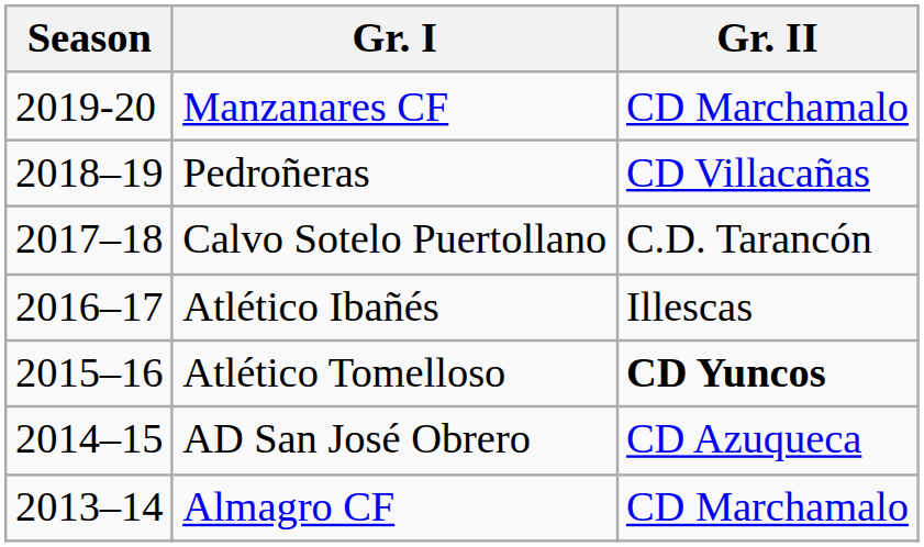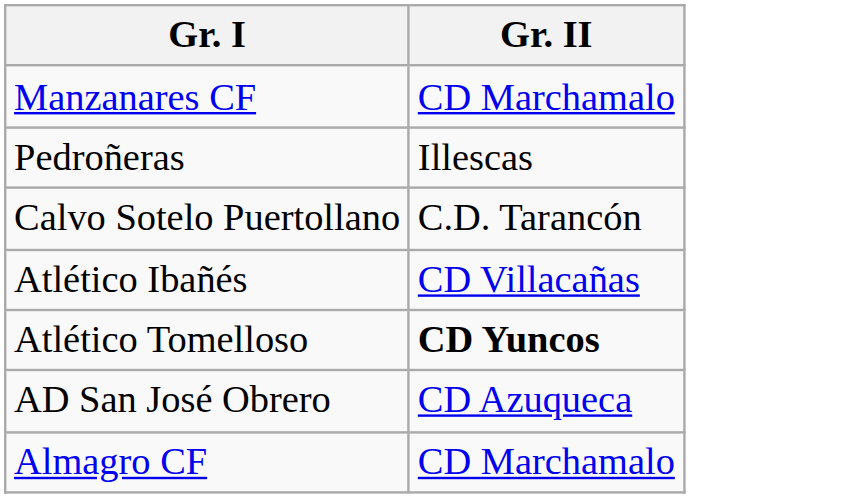 <table class="wikitable">
 <tr>
-<th>Season</th>
 <th>Gr. I</th>
 <th>Gr. II</th>
 </tr>
 <tr>
-<td>2019-20</td>
 <td><a href='#'>Manzanares CF</a></td>
 <td><a href='#'>CD Marchamalo</a></td>
 </tr>
 <tr>
-<td>2018–19</td>
 <td>Pedroñeras</td>
-<td><a href='#'>CD Villacañas</a></td>
+<td>Illescas</td>
 </tr>
 <tr>
-<td>2017–18</td>
 <td>Calvo Sotelo Puertollano</td>
 <td>C.D. Tarancón</td>
 </tr>
 <tr>
-<td>2016–17</td>
 <td>Atlético Ibañés</td>
-<td>Illescas</td>
+<td><a href='#'>CD Villacañas</a></td>
 </tr>
 <tr>
-<td>2015–16</td>
 <td>Atlético Tomelloso</td>
 <td><strong>CD Yuncos</strong></td>
 </tr>
 <tr>
-<td>2014–15</td>
 <td>AD San José Obrero</td>
 <td><a href='#'>CD Azuqueca</a></td>
 </tr>
 <tr>
-<td>2013–14</td>
 <td><a href='#'>Almagro CF</a></td>
 <td><a href='#'>CD Marchamalo</a></td>
 </tr>
 </table>
